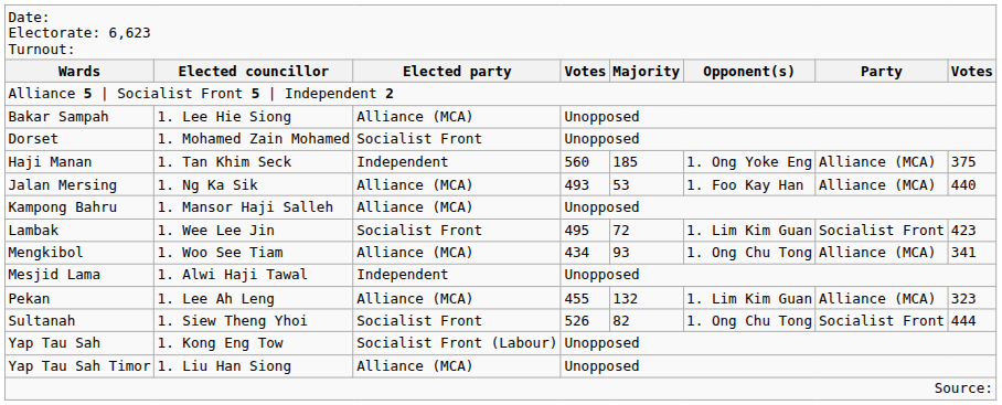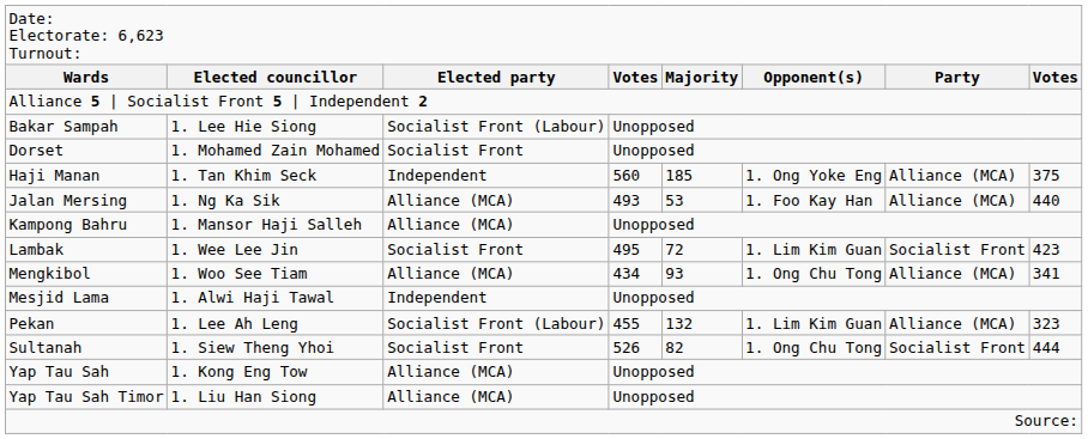 <table class=wikitable>
 <tr>
 <td colspan=8>Date: <br>Electorate: 6,623 <br>Turnout:</td>
 </tr>
 <tr>
 <th>Wards</th>
 <th>Elected councillor</th>
 <th>Elected party</th>
 <th>Votes</th>
 <th>Majority</th>
 <th>Opponent(s)</th>
 <th>Party</th>
 <th>Votes</th>
 </tr>
 <tr>
 <td colspan=8>Alliance <strong>5</strong> | Socialist Front <strong>5</strong> | Independent <strong>2</strong></td>
 </tr>
 <tr>
 <td>Bakar Sampah</td>
 <td>1. Lee Hie Siong</td>
-<td>Alliance (MCA)</td>
+<td>Socialist Front (Labour)</td>
 <td colspan=5>Unopposed</td>
 </tr>
 <tr>
 <td>Dorset</td>
 <td>1. Mohamed Zain Mohamed</td>
 <td>Socialist Front</td>
 <td colspan=5>Unopposed</td>
 </tr>
 <tr>
 <td>Haji Manan</td>
 <td>1. Tan Khim Seck</td>
 <td>Independent</td>
 <td>560</td>
 <td>185</td>
 <td>1. Ong Yoke Eng</td>
 <td>Alliance (MCA)</td>
 <td>375</td>
 </tr>
 <tr>
 <td>Jalan Mersing</td>
 <td>1. Ng Ka Sik</td>
 <td>Alliance (MCA)</td>
 <td>493</td>
 <td>53</td>
 <td>1. Foo Kay Han</td>
 <td>Alliance (MCA)</td>
 <td>440</td>
 </tr>
 <tr>
 <td>Kampong Bahru</td>
 <td>1. Mansor Haji Salleh</td>
 <td>Alliance (MCA)</td>
 <td colspan=5>Unopposed</td>
 </tr>
 <tr>
 <td>Lambak</td>
 <td>1. Wee Lee Jin</td>
 <td>Socialist Front</td>
 <td>495</td>
 <td>72</td>
 <td>1. Lim Kim Guan</td>
 <td>Socialist Front</td>
 <td>423</td>
 </tr>
 <tr>
 <td>Mengkibol</td>
 <td>1. Woo See Tiam</td>
 <td>Alliance (MCA)</td>
 <td>434</td>
 <td>93</td>
 <td>1. Ong Chu Tong</td>
 <td>Alliance (MCA)</td>
 <td>341</td>
 </tr>
 <tr>
 <td>Mesjid Lama</td>
 <td>1. Alwi Haji Tawal</td>
 <td>Independent</td>
 <td colspan=5>Unopposed</td>
 </tr>
 <tr>
 <td>Pekan</td>
 <td>1. Lee Ah Leng</td>
-<td>Alliance (MCA)</td>
+<td>Socialist Front (Labour)</td>
 <td>455</td>
 <td>132</td>
 <td>1. Lim Kim Guan</td>
 <td>Alliance (MCA)</td>
 <td>323</td>
 </tr>
 <tr>
 <td>Sultanah</td>
 <td>1. Siew Theng Yhoi</td>
 <td>Socialist Front</td>
 <td>526</td>
 <td>82</td>
 <td>1. Ong Chu Tong</td>
 <td>Socialist Front</td>
 <td>444</td>
 </tr>
 <tr>
 <td>Yap Tau Sah</td>
 <td>1. Kong Eng Tow</td>
-<td>Socialist Front (Labour)</td>
+<td>Alliance (MCA)</td>
 <td colspan=5>Unopposed</td>
 </tr>
 <tr>
 <td>Yap Tau Sah Timor</td>
 <td>1. Liu Han Siong</td>
 <td>Alliance (MCA)</td>
 <td colspan=5>Unopposed</td>
 </tr>
 <tr>
 <td colspan=8 align=right>Source: </td>
 </tr>
 </table>
